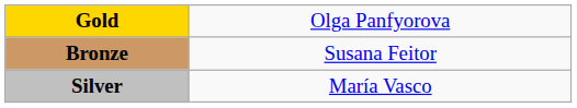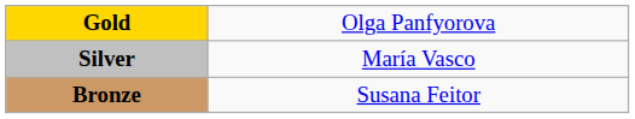 <table class="wikitable" style="text-align:center; " width="35%">
 <tr>
 <td bgcolor="gold"><strong>Gold</strong></td>
 <td><a href='#'>Olga Panfyorova</a><br>  <small><em></em></small></td>
 </tr>
 <tr>
+<td bgcolor="silver"><strong>Silver</strong></td>
+<td><a href='#'>María Vasco</a><br>  <small><em></em></small></td>
+</tr>
+<tr>
 <td bgcolor="CC9966"><strong>Bronze</strong></td>
 <td><a href='#'>Susana Feitor</a><br>  <small><em></em></small></td>
 </tr>
-<tr>
-<td bgcolor="silver"><strong>Silver</strong></td>
-<td><a href='#'>María Vasco</a><br>  <small><em></em></small></td>
-</tr>
 </table>
